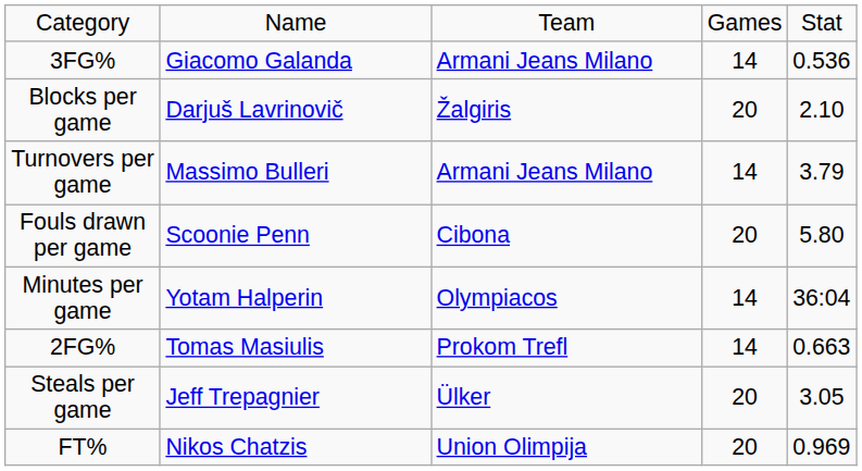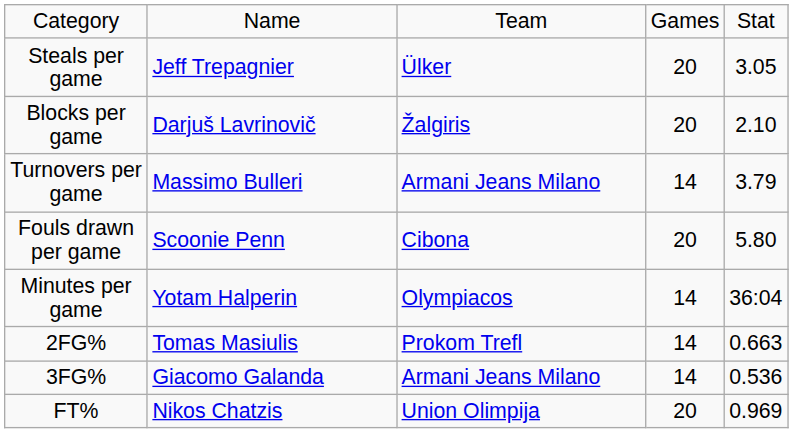 <table class="wikitable sortable" style="text-align: center;">
 <tr>
 <td width=100>Category</td>
 <td width=180>Name</td>
 <td width=180>Team</td>
 <td width=40>Games</td>
 <td width=40>Stat</td>
 </tr>
 <tr>
-<td>3FG%</td>
-<td align="left"> <a href='#'>Giacomo Galanda</a></td>
-<td align="left"> <a href='#'>Armani Jeans Milano</a></td>
-<td>14</td>
-<td>0.536</td>
+<td>Steals per game</td>
+<td align="left"> <a href='#'>Jeff Trepagnier</a></td>
+<td align="left"> <a href='#'>Ülker</a></td>
+<td>20</td>
+<td>3.05</td>
 </tr>
 <tr>
 <td>Blocks per game</td>
 <td align="left"> <a href='#'>Darjuš Lavrinovič</a></td>
 <td align="left"> <a href='#'>Žalgiris</a></td>
 <td>20</td>
 <td>2.10</td>
 </tr>
 <tr>
 <td>Turnovers per game</td>
 <td align="left"> <a href='#'>Massimo Bulleri</a></td>
 <td align="left"> <a href='#'>Armani Jeans Milano</a></td>
 <td>14</td>
 <td>3.79</td>
 </tr>
 <tr>
 <td>Fouls drawn per game</td>
 <td align="left"> <a href='#'>Scoonie Penn</a></td>
 <td align="left"> <a href='#'>Cibona</a></td>
 <td>20</td>
 <td>5.80</td>
 </tr>
 <tr>
 <td>Minutes per game</td>
 <td align="left"> <a href='#'>Yotam Halperin</a></td>
 <td align="left"> <a href='#'>Olympiacos</a></td>
 <td>14</td>
 <td>36:04</td>
 </tr>
 <tr>
 <td>2FG%</td>
 <td align="left"> <a href='#'>Tomas Masiulis</a></td>
 <td align="left"> <a href='#'>Prokom Trefl</a></td>
 <td>14</td>
 <td>0.663</td>
 </tr>
 <tr>
-<td>Steals per game</td>
-<td align="left"> <a href='#'>Jeff Trepagnier</a></td>
-<td align="left"> <a href='#'>Ülker</a></td>
-<td>20</td>
-<td>3.05</td>
+<td>3FG%</td>
+<td align="left"> <a href='#'>Giacomo Galanda</a></td>
+<td align="left"> <a href='#'>Armani Jeans Milano</a></td>
+<td>14</td>
+<td>0.536</td>
 </tr>
 <tr>
 <td>FT%</td>
 <td align="left"> <a href='#'>Nikos Chatzis</a></td>
 <td align="left"> <a href='#'>Union Olimpija</a></td>
 <td>20</td>
 <td>0.969</td>
 </tr>
 </table>
